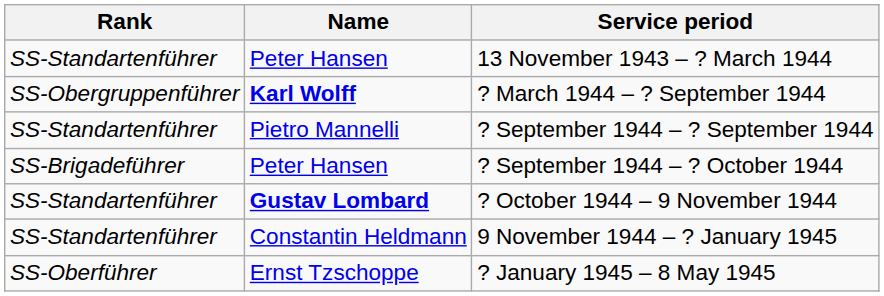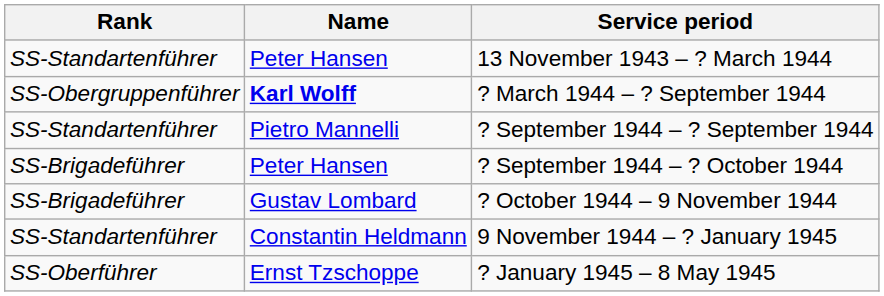 <table class="wikitable">
 <tr>
 <th>Rank</th>
 <th>Name</th>
 <th>Service period</th>
 </tr>
 <tr>
 <td><em>SS-Standartenführer</em></td>
 <td><a href='#'>Peter Hansen</a></td>
 <td>13 November 1943 – ? March 1944</td>
 </tr>
 <tr>
 <td><em>SS-Obergruppenführer</em></td>
 <td><strong><a href='#'>Karl Wolff</a></strong></td>
 <td>? March 1944 – ? September 1944</td>
 </tr>
 <tr>
 <td><em>SS-Standartenführer</em></td>
 <td><a href='#'>Pietro Mannelli</a></td>
 <td>? September 1944 – ? September 1944</td>
 </tr>
 <tr>
 <td><em>SS-Brigadeführer</em></td>
 <td><a href='#'>Peter Hansen</a></td>
 <td>? September 1944 – ? October 1944</td>
 </tr>
 <tr>
-<td><em>SS-Standartenführer</em></td>
-<td><strong><a href='#'>Gustav Lombard</a></strong></td>
+<td><em>SS-Brigadeführer</em></td>
+<td><a href='#'>Gustav Lombard</a></td>
 <td>? October 1944 – 9 November 1944</td>
 </tr>
 <tr>
 <td><em>SS-Standartenführer</em></td>
 <td><a href='#'>Constantin Heldmann</a></td>
 <td>9 November 1944 – ? January 1945</td>
 </tr>
 <tr>
 <td><em>SS-Oberführer</em></td>
 <td><a href='#'>Ernst Tzschoppe</a></td>
 <td>? January 1945 – 8 May 1945</td>
 </tr>
 </table>
